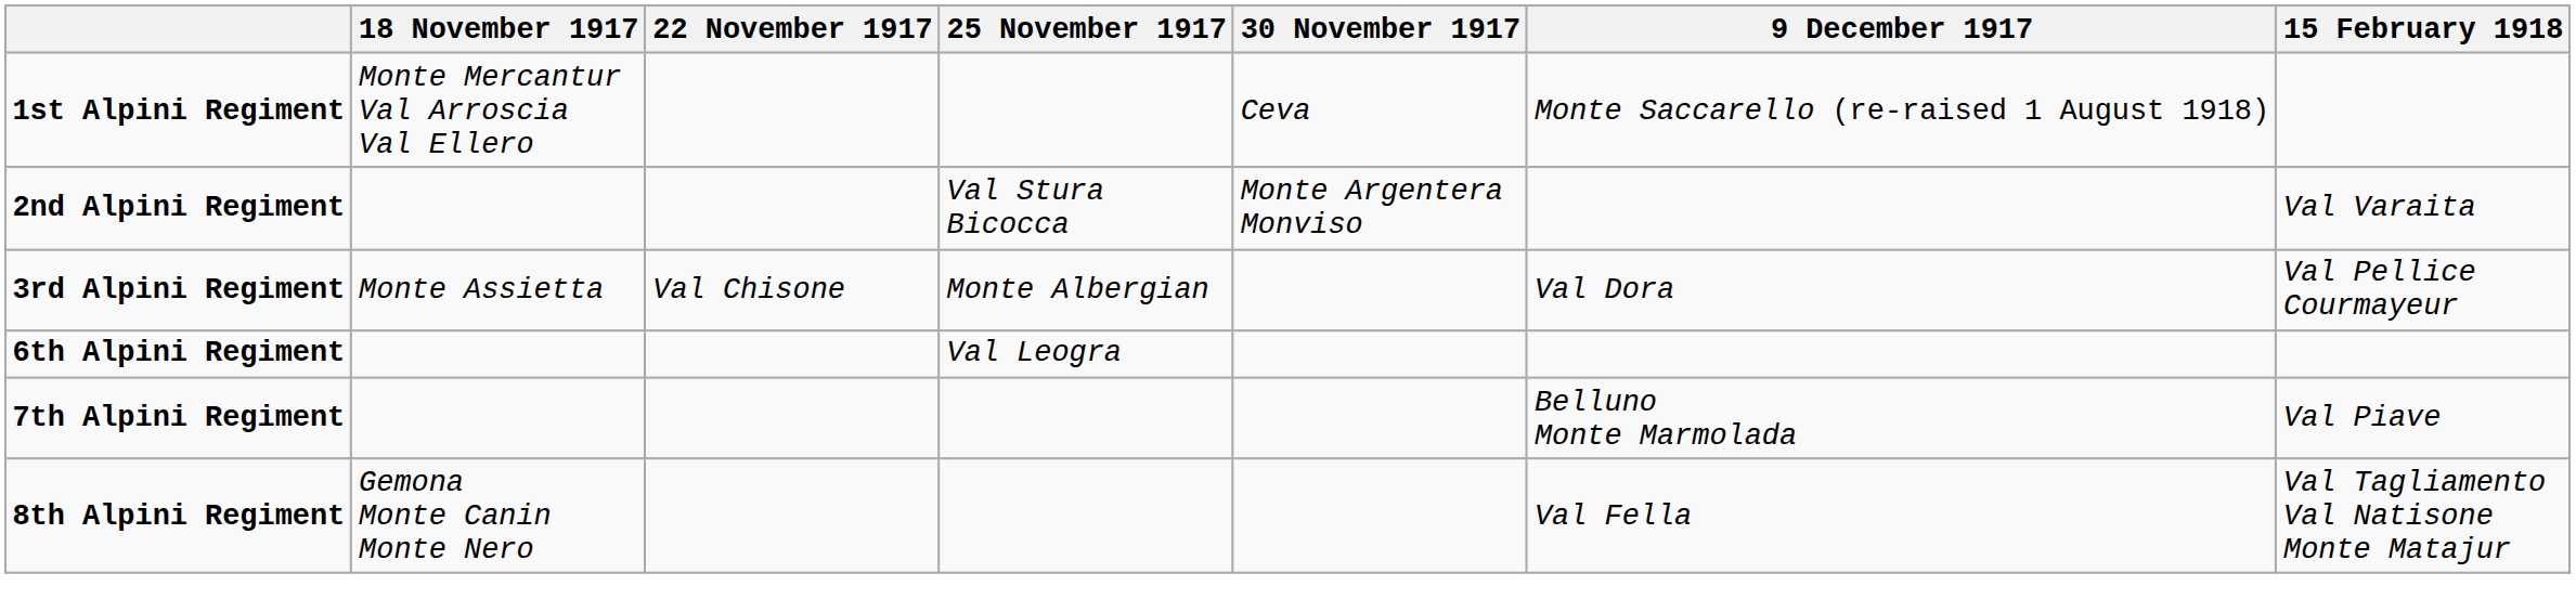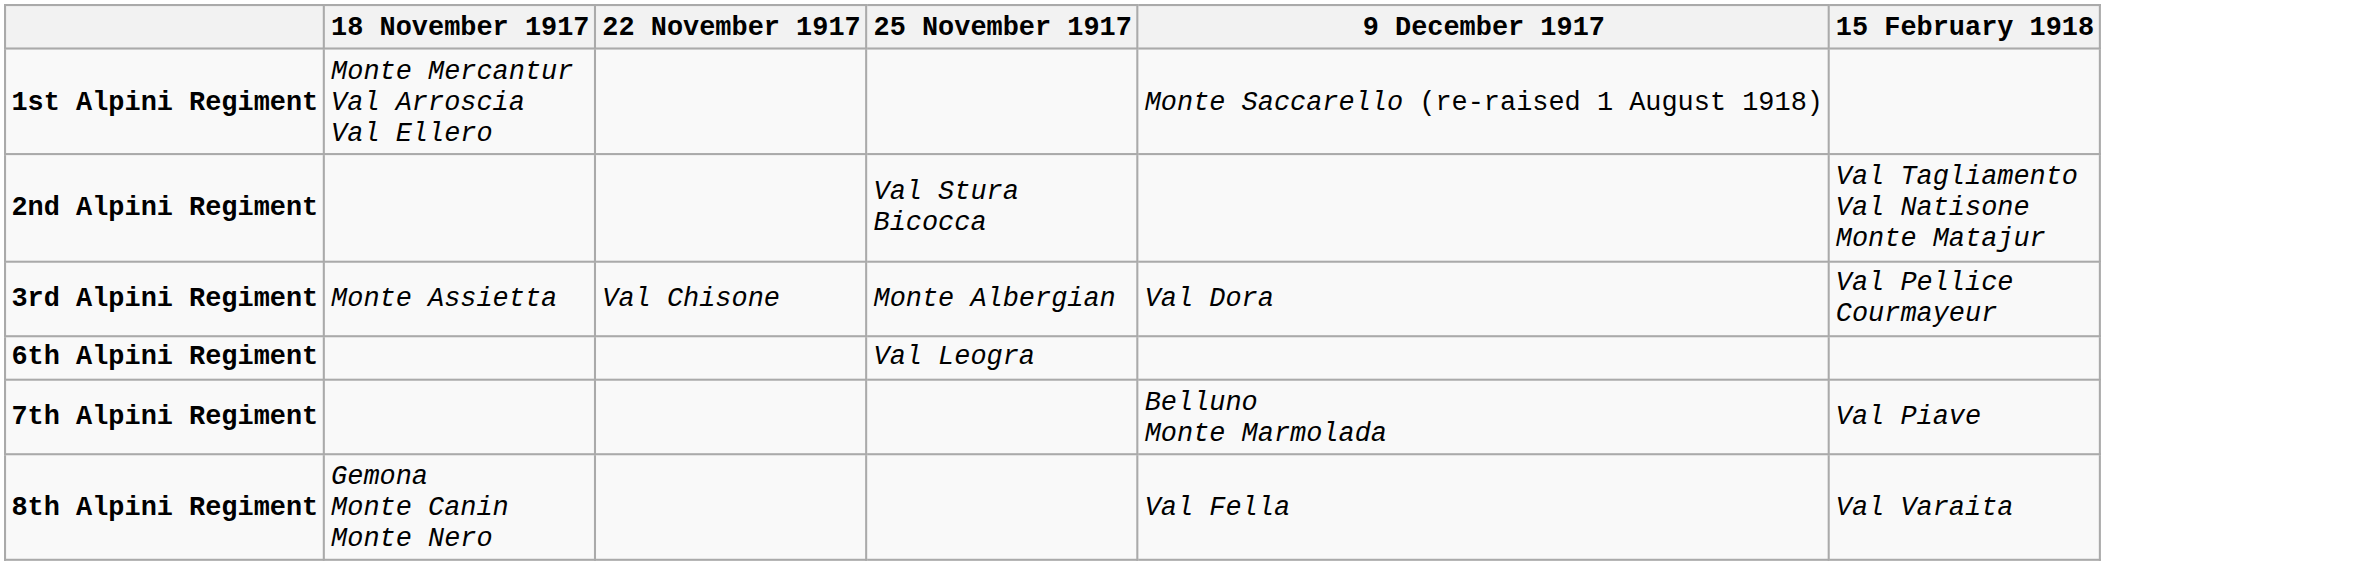 <table class="wikitable">
 <tr>
 <th></th>
 <th>18 November 1917</th>
 <th>22 November 1917</th>
 <th>25 November 1917</th>
-<th>30 November 1917</th>
 <th>9 December 1917</th>
 <th>15 February 1918</th>
 </tr>
 <tr>
 <td><strong>1st Alpini Regiment</strong></td>
 <td> <em>Monte Mercantur</em><br> <em>Val Arroscia</em><br> <em>Val Ellero</em></td>
 <td></td>
 <td></td>
-<td> <em>Ceva</em></td>
 <td> <em>Monte Saccarello</em> (re-raised 1 August 1918)</td>
 <td></td>
 </tr>
 <tr>
 <td><strong>2nd Alpini Regiment</strong></td>
 <td></td>
 <td></td>
 <td> <em>Val Stura</em><br> <em>Bicocca</em></td>
-<td> <em>Monte Argentera</em><br> <em>Monviso</em></td>
 <td></td>
-<td> <em>Val Varaita</em></td>
+<td> <em>Val Tagliamento</em><br> <em>Val Natisone</em><br> <em>Monte Matajur</em></td>
 </tr>
 <tr>
 <td><strong>3rd Alpini Regiment</strong></td>
 <td> <em>Monte Assietta</em></td>
 <td> <em>Val Chisone</em></td>
 <td> <em>Monte Albergian</em></td>
-<td></td>
 <td> <em>Val Dora</em></td>
 <td> <em>Val Pellice</em><br> <em>Courmayeur</em></td>
 </tr>
 <tr>
 <td><strong>6th Alpini Regiment</strong></td>
 <td></td>
 <td></td>
 <td> <em>Val Leogra</em></td>
 <td></td>
 <td></td>
-<td></td>
 </tr>
 <tr>
 <td><strong>7th Alpini Regiment</strong></td>
-<td></td>
 <td></td>
 <td></td>
 <td></td>
 <td> <em>Belluno</em><br> <em>Monte Marmolada</em></td>
 <td> <em>Val Piave</em></td>
 </tr>
 <tr>
 <td><strong>8th Alpini Regiment</strong></td>
 <td> <em>Gemona</em><br> <em>Monte Canin</em><br> <em>Monte Nero</em></td>
 <td></td>
 <td></td>
-<td></td>
 <td> <em>Val Fella</em></td>
-<td> <em>Val Tagliamento</em><br> <em>Val Natisone</em><br> <em>Monte Matajur</em></td>
+<td> <em>Val Varaita</em></td>
 </tr>
 </table>
